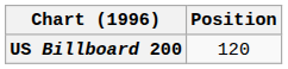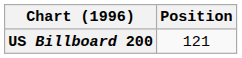 <table class="wikitable plainrowheaders" style="text-align:center">
 <tr>
 <th scope="col">Chart (1996)</th>
 <th scope="col">Position</th>
 </tr>
 <tr>
 <th scope="row">US <em>Billboard</em> 200</th>
-<td>120</td>
+<td>121</td>
 </tr>
 </table>
